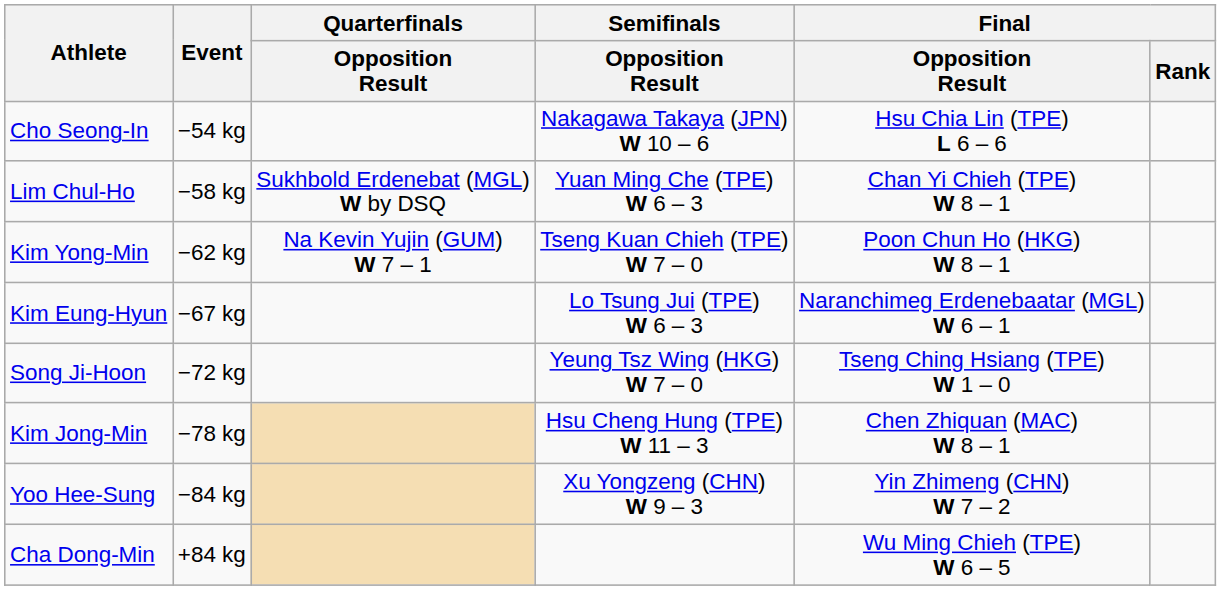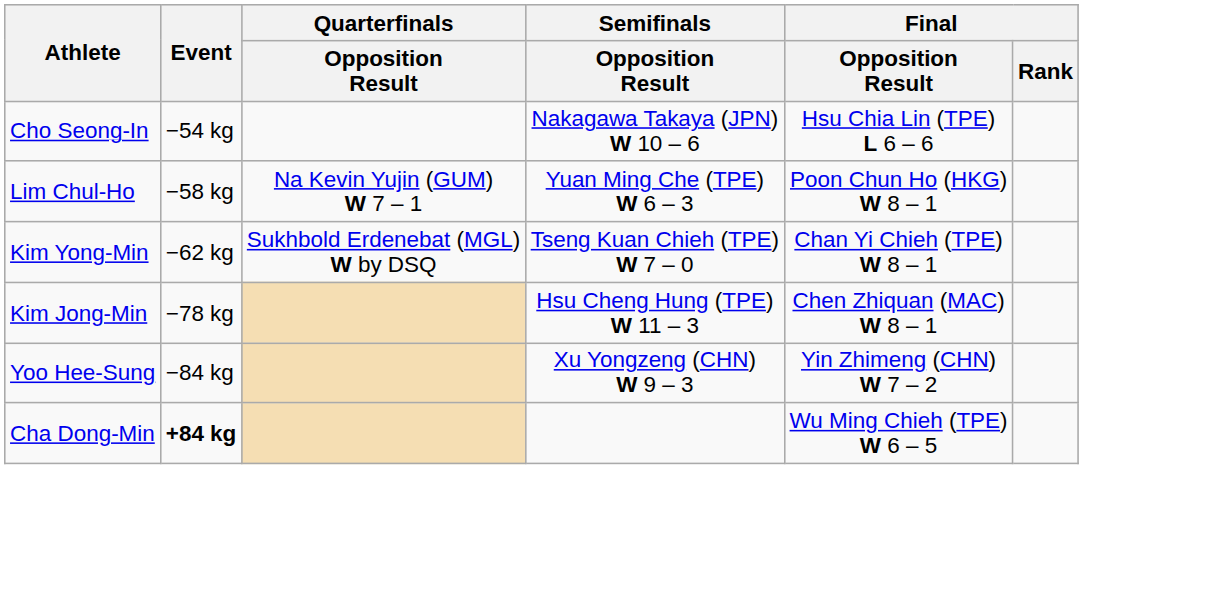 <table class="wikitable" style="font-size:90%">
 <tr>
 <th rowspan="2">Athlete</th>
 <th rowspan="2">Event</th>
 <th>Quarterfinals</th>
 <th>Semifinals</th>
 <th colspan="2">Final</th>
 </tr>
 <tr>
 <th>Opposition<br>Result</th>
 <th>Opposition<br>Result</th>
 <th>Opposition<br>Result</th>
 <th>Rank</th>
 </tr>
 <tr>
 <td><a href='#'>Cho Seong-In</a></td>
 <td>−54 kg</td>
 <td></td>
 <td align=center> <a href='#'>Nakagawa Takaya</a> <span>(<a href='#'>JPN</a>)</span><br><strong>W</strong> 10 – 6</td>
 <td align=center> <a href='#'>Hsu Chia Lin</a> <span>(<a href='#'>TPE</a>)</span><br><strong>L</strong> 6 – 6</td>
 <td align=center></td>
 </tr>
 <tr>
 <td><a href='#'>Lim Chul-Ho</a></td>
 <td>−58 kg</td>
-<td align=center> <a href='#'>Sukhbold Erdenebat</a> <span>(<a href='#'>MGL</a>)</span><br><strong>W</strong> by DSQ</td>
+<td align=center> <a href='#'>Na Kevin Yujin</a> <span>(<a href='#'>GUM</a>)</span><br><strong>W</strong> 7 – 1</td>
 <td align=center> <a href='#'>Yuan Ming Che</a> <span>(<a href='#'>TPE</a>)</span><br><strong>W</strong> 6 – 3</td>
-<td align=center> <a href='#'>Chan Yi Chieh</a> <span>(<a href='#'>TPE</a>)</span><br><strong>W</strong> 8 – 1</td>
+<td align=center> <a href='#'>Poon Chun Ho</a> <span>(<a href='#'>HKG</a>)</span><br><strong>W</strong> 8 – 1</td>
 <td align=center></td>
 </tr>
 <tr>
 <td><a href='#'>Kim Yong-Min</a></td>
 <td>−62 kg</td>
-<td align=center> <a href='#'>Na Kevin Yujin</a> <span>(<a href='#'>GUM</a>)</span><br><strong>W</strong> 7 – 1</td>
+<td align=center> <a href='#'>Sukhbold Erdenebat</a> <span>(<a href='#'>MGL</a>)</span><br><strong>W</strong> by DSQ</td>
 <td align=center> <a href='#'>Tseng Kuan Chieh</a> <span>(<a href='#'>TPE</a>)</span><br><strong>W</strong> 7 – 0</td>
-<td align=center> <a href='#'>Poon Chun Ho</a> <span>(<a href='#'>HKG</a>)</span><br><strong>W</strong> 8 – 1</td>
-<td align=center></td>
-</tr>
-<tr>
-<td><a href='#'>Kim Eung-Hyun</a></td>
-<td>−67 kg</td>
-<td></td>
-<td align=center> <a href='#'>Lo Tsung Jui</a> <span>(<a href='#'>TPE</a>)</span><br><strong>W</strong> 6 – 3</td>
-<td align=center> <a href='#'>Naranchimeg Erdenebaatar</a> <span>(<a href='#'>MGL</a>)</span><br><strong>W</strong> 6 – 1</td>
-<td align=center></td>
-</tr>
-<tr>
-<td><a href='#'>Song Ji-Hoon</a></td>
-<td>−72 kg</td>
-<td></td>
-<td align=center> <a href='#'>Yeung Tsz Wing</a> <span>(<a href='#'>HKG</a>)</span><br><strong>W</strong> 7 – 0</td>
-<td align=center> <a href='#'>Tseng Ching Hsiang</a> <span>(<a href='#'>TPE</a>)</span><br><strong>W</strong> 1 – 0</td>
+<td align=center> <a href='#'>Chan Yi Chieh</a> <span>(<a href='#'>TPE</a>)</span><br><strong>W</strong> 8 – 1</td>
 <td align=center></td>
 </tr>
 <tr>
 <td><a href='#'>Kim Jong-Min</a></td>
 <td>−78 kg</td>
 <td bgcolor=wheat></td>
 <td align=center> <a href='#'>Hsu Cheng Hung</a> <span>(<a href='#'>TPE</a>)</span><br><strong>W</strong> 11 – 3</td>
 <td align=center> <a href='#'>Chen Zhiquan</a> <span>(<a href='#'>MAC</a>)</span><br><strong>W</strong> 8 – 1</td>
 <td align=center></td>
 </tr>
 <tr>
 <td><a href='#'>Yoo Hee-Sung</a></td>
 <td>−84 kg</td>
 <td bgcolor=wheat></td>
 <td align=center> <a href='#'>Xu Yongzeng</a> <span>(<a href='#'>CHN</a>)</span><br><strong>W</strong> 9 – 3</td>
 <td align=center> <a href='#'>Yin Zhimeng</a> <span>(<a href='#'>CHN</a>)</span><br><strong>W</strong> 7 – 2</td>
 <td align=center></td>
 </tr>
 <tr>
 <td><a href='#'>Cha Dong-Min</a></td>
-<td>+84 kg</td>
+<td><strong>+84 kg</strong></td>
 <td bgcolor=wheat></td>
 <td></td>
 <td align=center> <a href='#'>Wu Ming Chieh</a> <span>(<a href='#'>TPE</a>)</span><br><strong>W</strong> 6 – 5</td>
 <td align=center></td>
 </tr>
 </table>
